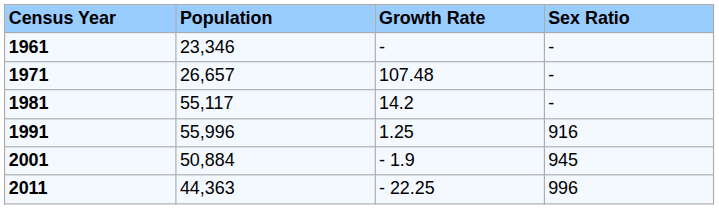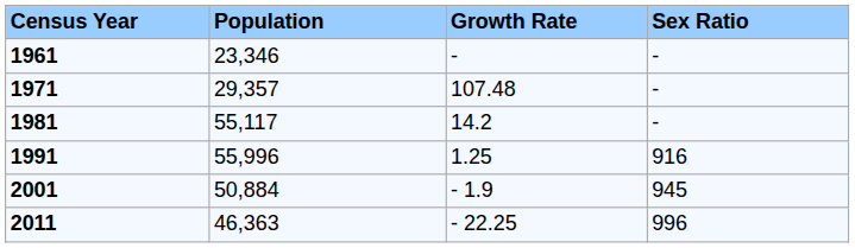 <table class="wikitable sortable" width= 40% style="border:1px solid black">
 <tr bgcolor=#99ccff>
 <td width="10%"><strong>Census Year</strong></td>
 <td width="10%"><strong>Population</strong></td>
 <td width="10%"><strong>Growth Rate</strong></td>
 <td width="10%"><strong>Sex Ratio</strong></td>
 </tr>
 <tr bgcolor="#F4F9FF">
 <td><strong>1961</strong></td>
 <td>23,346</td>
 <td>-</td>
 <td>-</td>
 </tr>
 <tr bgcolor="#F4F9FF">
 <td><strong>1971</strong></td>
-<td>26,657</td>
+<td>29,357</td>
 <td>107.48</td>
 <td>-</td>
 </tr>
 <tr bgcolor="#F4F9FF">
 <td><strong>1981</strong></td>
 <td>55,117</td>
 <td>14.2</td>
 <td>-</td>
 </tr>
 <tr bgcolor="#F4F9FF">
 <td><strong>1991</strong></td>
 <td>55,996</td>
 <td>1.25</td>
 <td>916</td>
 </tr>
 <tr bgcolor="#F4F9FF">
 <td><strong>2001</strong></td>
 <td>50,884</td>
 <td>- 1.9</td>
 <td>945</td>
 </tr>
 <tr bgcolor="#F4F9FF">
 <td><strong>2011</strong></td>
-<td>44,363</td>
+<td>46,363</td>
 <td>- 22.25</td>
 <td>996</td>
 </tr>
 </table>
